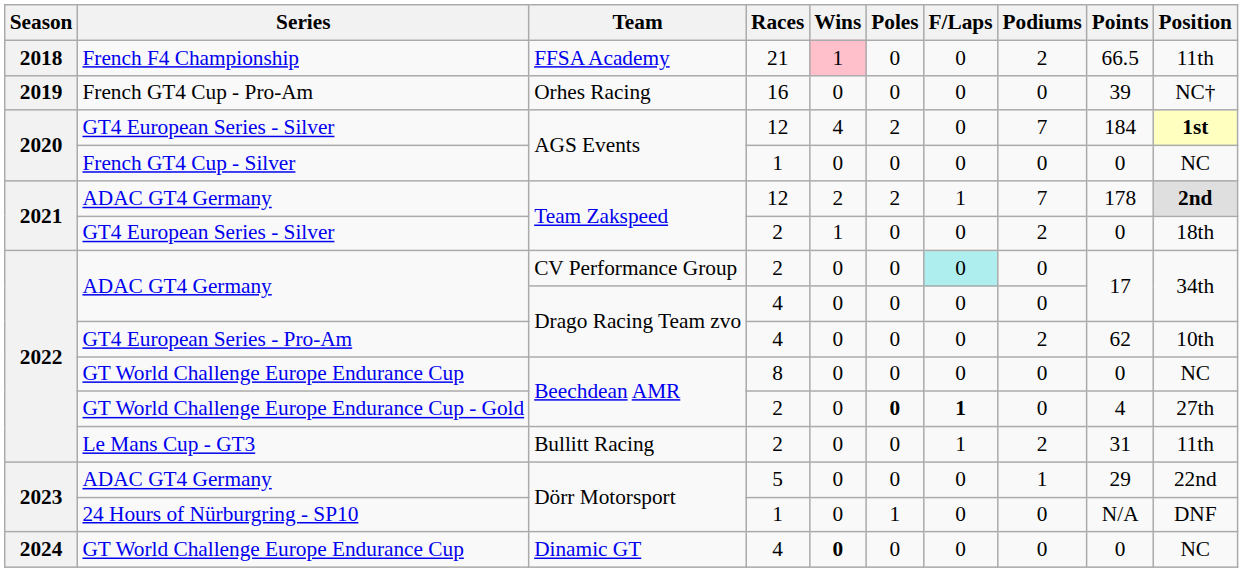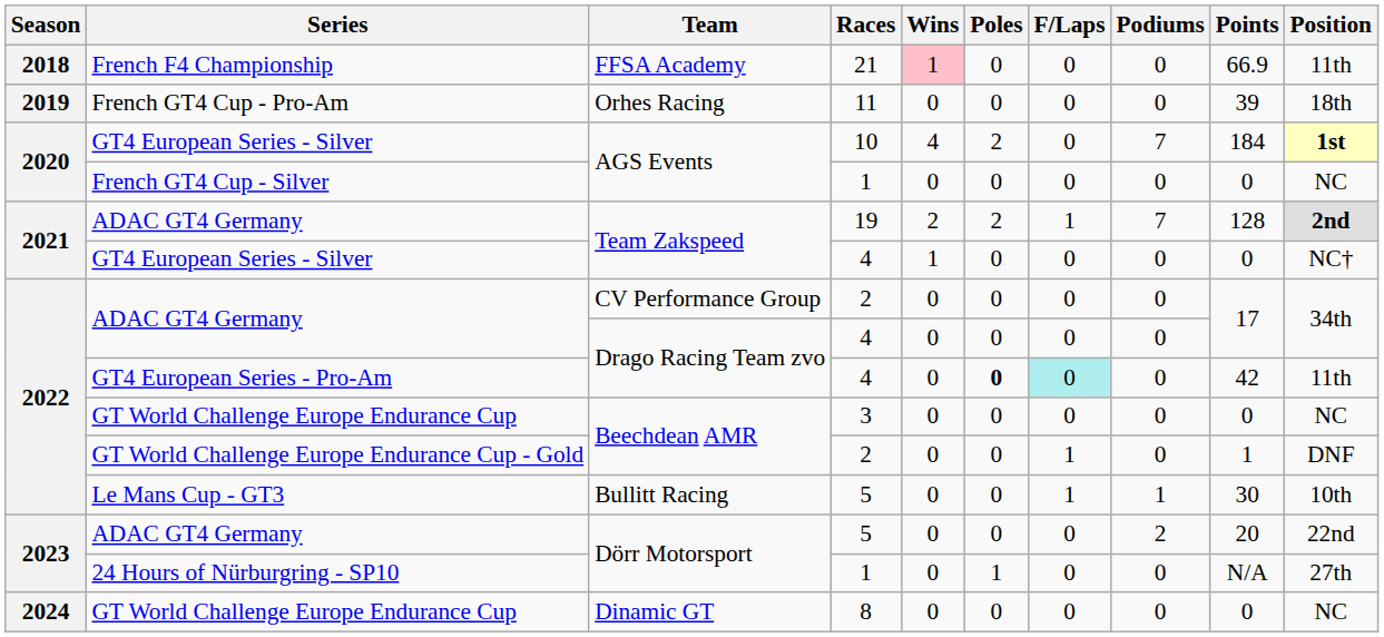 <table class="wikitable" style="font-size: 90%; text-align:center">
 <tr>
 <th>Season</th>
 <th>Series</th>
 <th>Team</th>
 <th>Races</th>
 <th>Wins</th>
 <th>Poles</th>
 <th>F/Laps</th>
 <th>Podiums</th>
 <th>Points</th>
 <th>Position</th>
 </tr>
 <tr>
 <th>2018</th>
 <td align="left"><a href='#'>French F4 Championship</a></td>
 <td align="left"><a href='#'>FFSA Academy</a></td>
 <td>21</td>
 <td style="background: pink;">1</td>
 <td>0</td>
 <td>0</td>
-<td>2</td>
-<td>66.5</td>
+<td>0</td>
+<td>66.9</td>
 <td>11th</td>
 </tr>
 <tr>
 <th>2019</th>
 <td align="left">French GT4 Cup - Pro-Am</td>
 <td align="left">Orhes Racing</td>
-<td>16</td>
+<td>11</td>
 <td>0</td>
 <td>0</td>
 <td>0</td>
 <td>0</td>
 <td>39</td>
-<td>NC†</td>
+<td>18th</td>
 </tr>
 <tr>
 <th rowspan="2">2020</th>
 <td align="left"><a href='#'>GT4 European Series - Silver</a></td>
 <td rowspan="2" align="left">AGS Events</td>
-<td>12</td>
+<td>10</td>
 <td>4</td>
 <td>2</td>
 <td>0</td>
 <td>7</td>
 <td>184</td>
 <td style="background:#FFFFBF;"><strong>1st</strong></td>
 </tr>
 <tr>
 <td align=left><a href='#'>French GT4 Cup - Silver</a></td>
 <td>1</td>
 <td>0</td>
 <td>0</td>
 <td>0</td>
 <td>0</td>
 <td>0</td>
 <td>NC</td>
 </tr>
 <tr>
 <th rowspan="2">2021</th>
 <td align="left"><a href='#'>ADAC GT4 Germany</a></td>
 <td rowspan="2"  align="left"><a href='#'>Team Zakspeed</a></td>
-<td>12</td>
+<td>19</td>
 <td>2</td>
 <td>2</td>
 <td>1</td>
 <td>7</td>
-<td>178</td>
+<td>128</td>
 <td style="background:#DFDFDF;"><strong>2nd</strong></td>
 </tr>
 <tr>
 <td align="left"><a href='#'>GT4 European Series - Silver</a></td>
-<td>2</td>
+<td>4</td>
 <td>1</td>
 <td>0</td>
 <td>0</td>
-<td>2</td>
 <td>0</td>
-<td>18th</td>
+<td>0</td>
+<td>NC†</td>
 </tr>
 <tr>
 <th rowspan="6">2022</th>
 <td rowspan="2" align="left"><a href='#'>ADAC GT4 Germany</a></td>
 <td align="left">CV Performance Group</td>
 <td>2</td>
 <td>0</td>
 <td>0</td>
-<td style="background: paleturquoise;">0</td>
+<td>0</td>
 <td>0</td>
 <td rowspan="2">17</td>
 <td rowspan="2">34th</td>
 </tr>
 <tr>
 <td rowspan="2"  align="left">Drago Racing Team zvo</td>
 <td>4</td>
 <td>0</td>
 <td>0</td>
 <td>0</td>
 <td>0</td>
 </tr>
 <tr>
 <td align="left"><a href='#'>GT4 European Series - Pro-Am</a></td>
 <td>4</td>
 <td>0</td>
+<td><strong>0</strong></td>
+<td style="background: paleturquoise;">0</td>
 <td>0</td>
-<td>0</td>
-<td>2</td>
-<td>62</td>
-<td>10th</td>
+<td>42</td>
+<td>11th</td>
 </tr>
 <tr>
 <td align=left><a href='#'>GT World Challenge Europe Endurance Cup</a></td>
 <td rowspan="2" align=left><a href='#'>Beechdean</a> <a href='#'>AMR</a></td>
-<td>8</td>
+<td>3</td>
 <td>0</td>
 <td>0</td>
 <td>0</td>
 <td>0</td>
 <td>0</td>
 <td>NC</td>
 </tr>
 <tr>
 <td align="left"><a href='#'>GT World Challenge Europe Endurance Cup - Gold</a></td>
 <td>2</td>
 <td>0</td>
-<td><strong>0</strong></td>
-<td><strong>1</strong></td>
 <td>0</td>
-<td>4</td>
-<td>27th</td>
+<td>1</td>
+<td>0</td>
+<td>1</td>
+<td>DNF</td>
 </tr>
 <tr>
 <td align="left"><a href='#'>Le Mans Cup - GT3</a></td>
 <td align="left">Bullitt Racing</td>
-<td>2</td>
+<td>5</td>
 <td>0</td>
 <td>0</td>
 <td>1</td>
-<td>2</td>
-<td>31</td>
-<td>11th</td>
+<td>1</td>
+<td>30</td>
+<td>10th</td>
 </tr>
 <tr>
 <th rowspan="2">2023</th>
 <td align=left><a href='#'>ADAC GT4 Germany</a></td>
 <td rowspan="2" align=left>Dörr Motorsport</td>
 <td>5</td>
 <td>0</td>
 <td>0</td>
 <td>0</td>
-<td>1</td>
-<td>29</td>
+<td>2</td>
+<td>20</td>
 <td>22nd</td>
 </tr>
 <tr>
 <td align="left"><a href='#'>24 Hours of Nürburgring - SP10</a></td>
 <td>1</td>
 <td>0</td>
 <td>1</td>
 <td>0</td>
 <td>0</td>
 <td>N/A</td>
-<td>DNF</td>
+<td>27th</td>
 </tr>
 <tr>
 <th>2024</th>
 <td align=left><a href='#'>GT World Challenge Europe Endurance Cup</a></td>
 <td align=left><a href='#'>Dinamic GT</a></td>
-<td>4</td>
-<td><strong>0</strong></td>
+<td>8</td>
+<td>0</td>
 <td>0</td>
 <td>0</td>
 <td>0</td>
 <td>0</td>
 <td>NC</td>
 </tr>
 </table>
